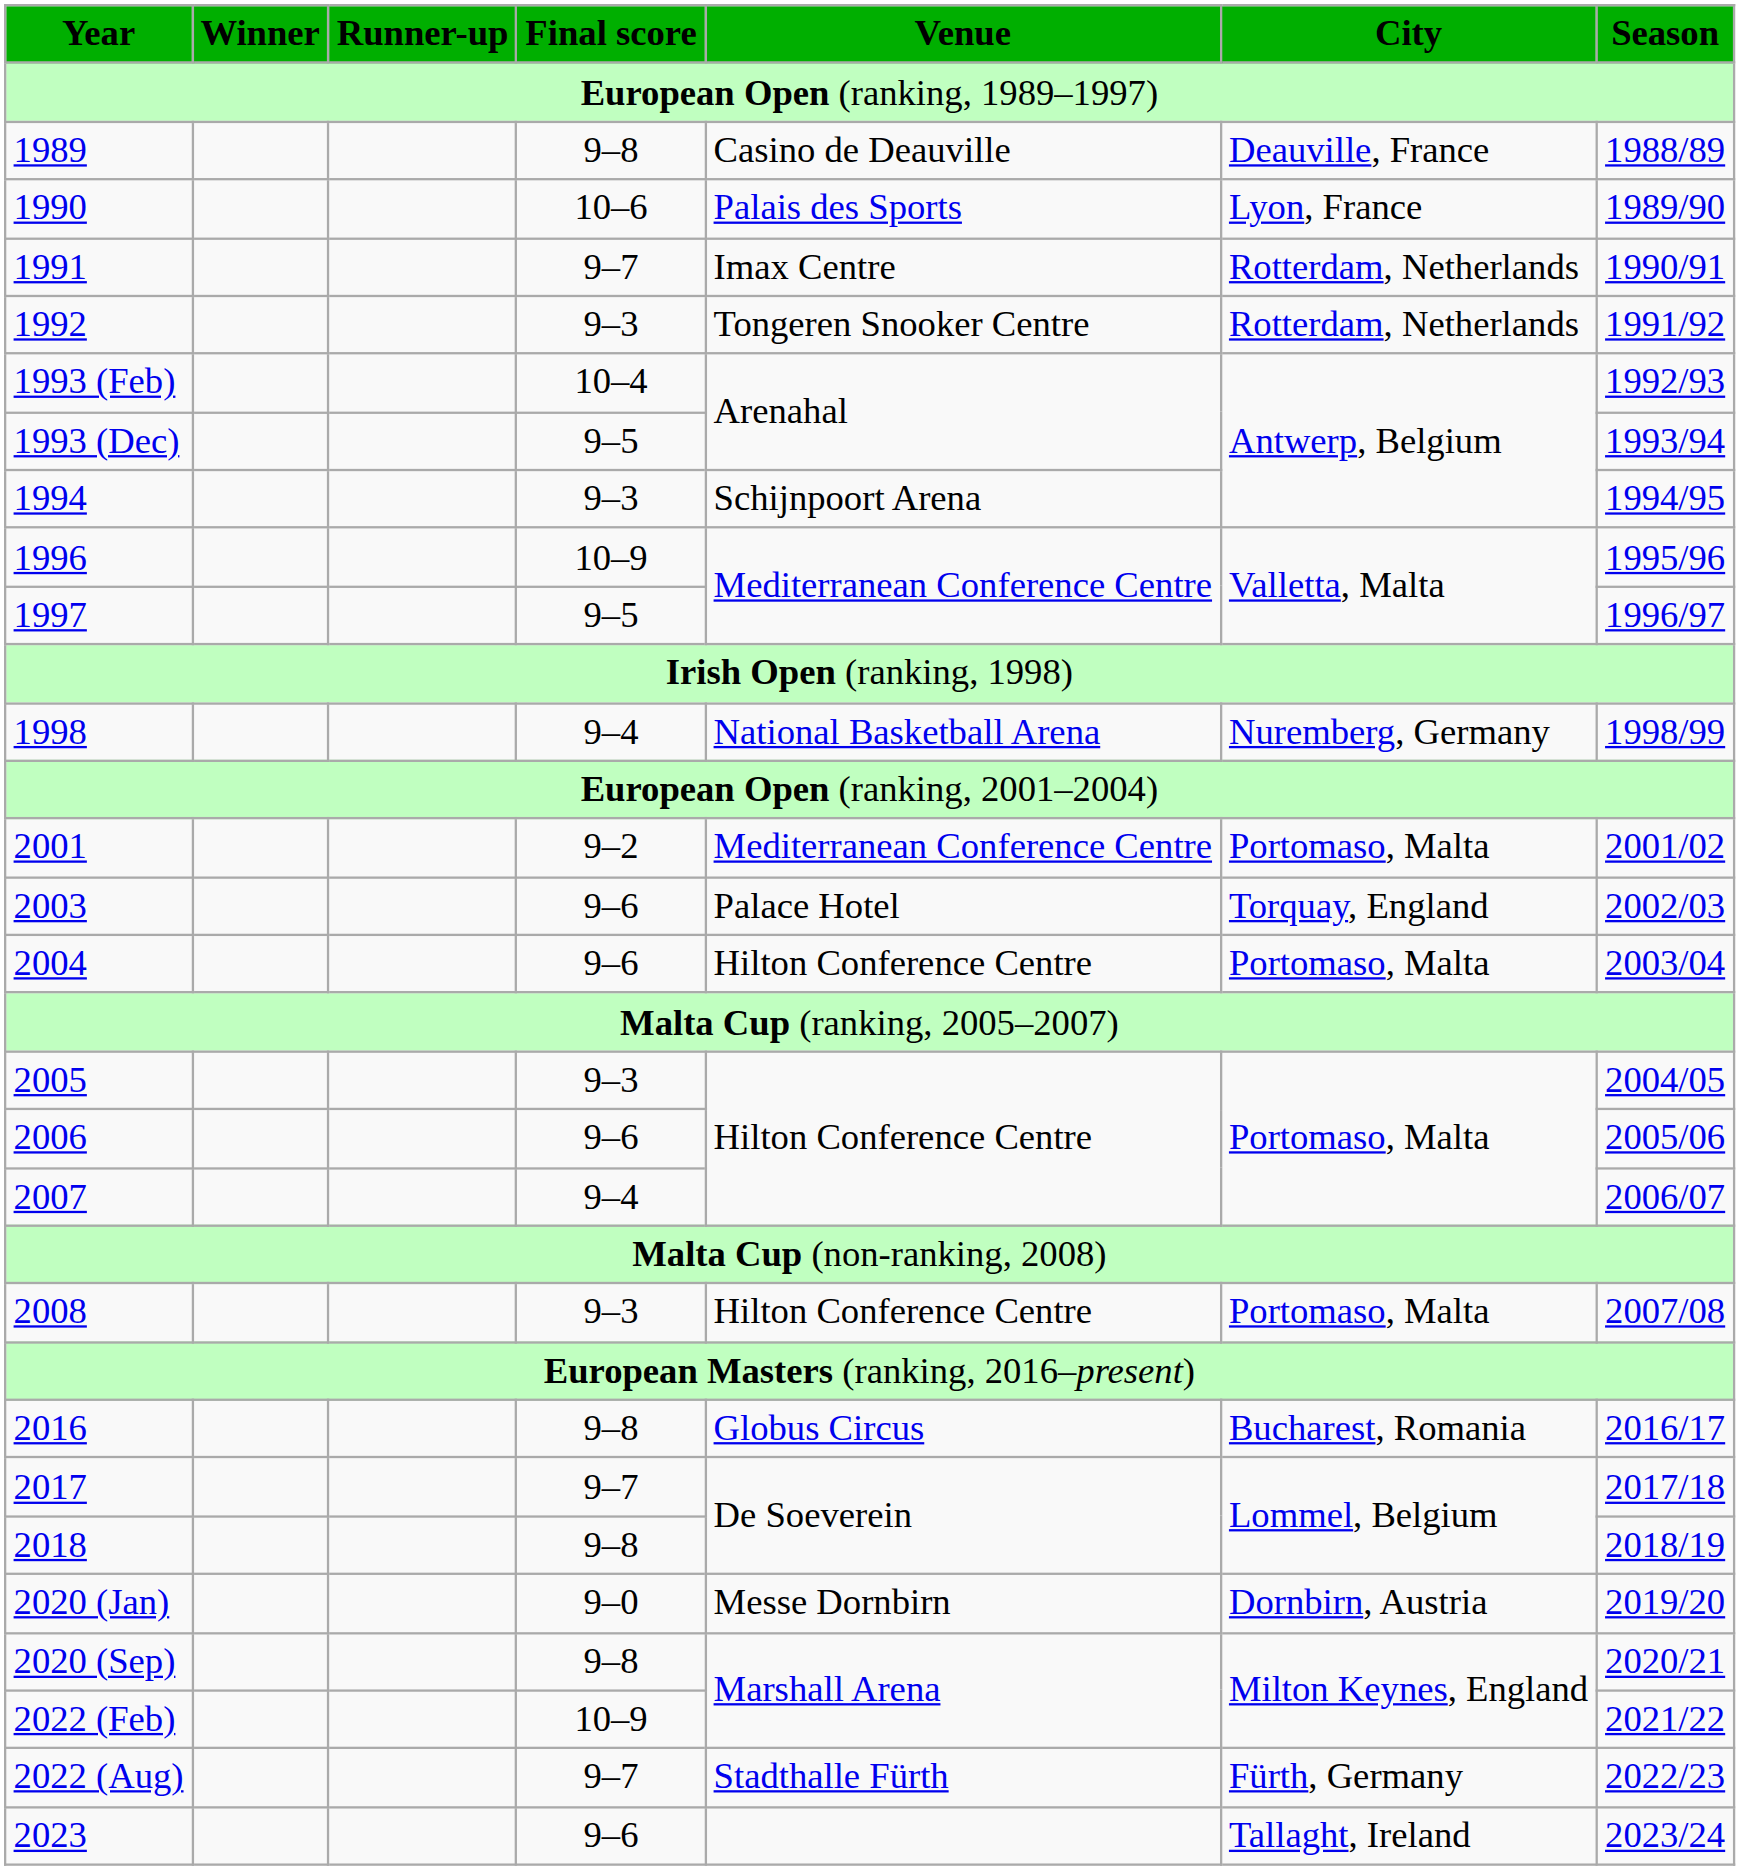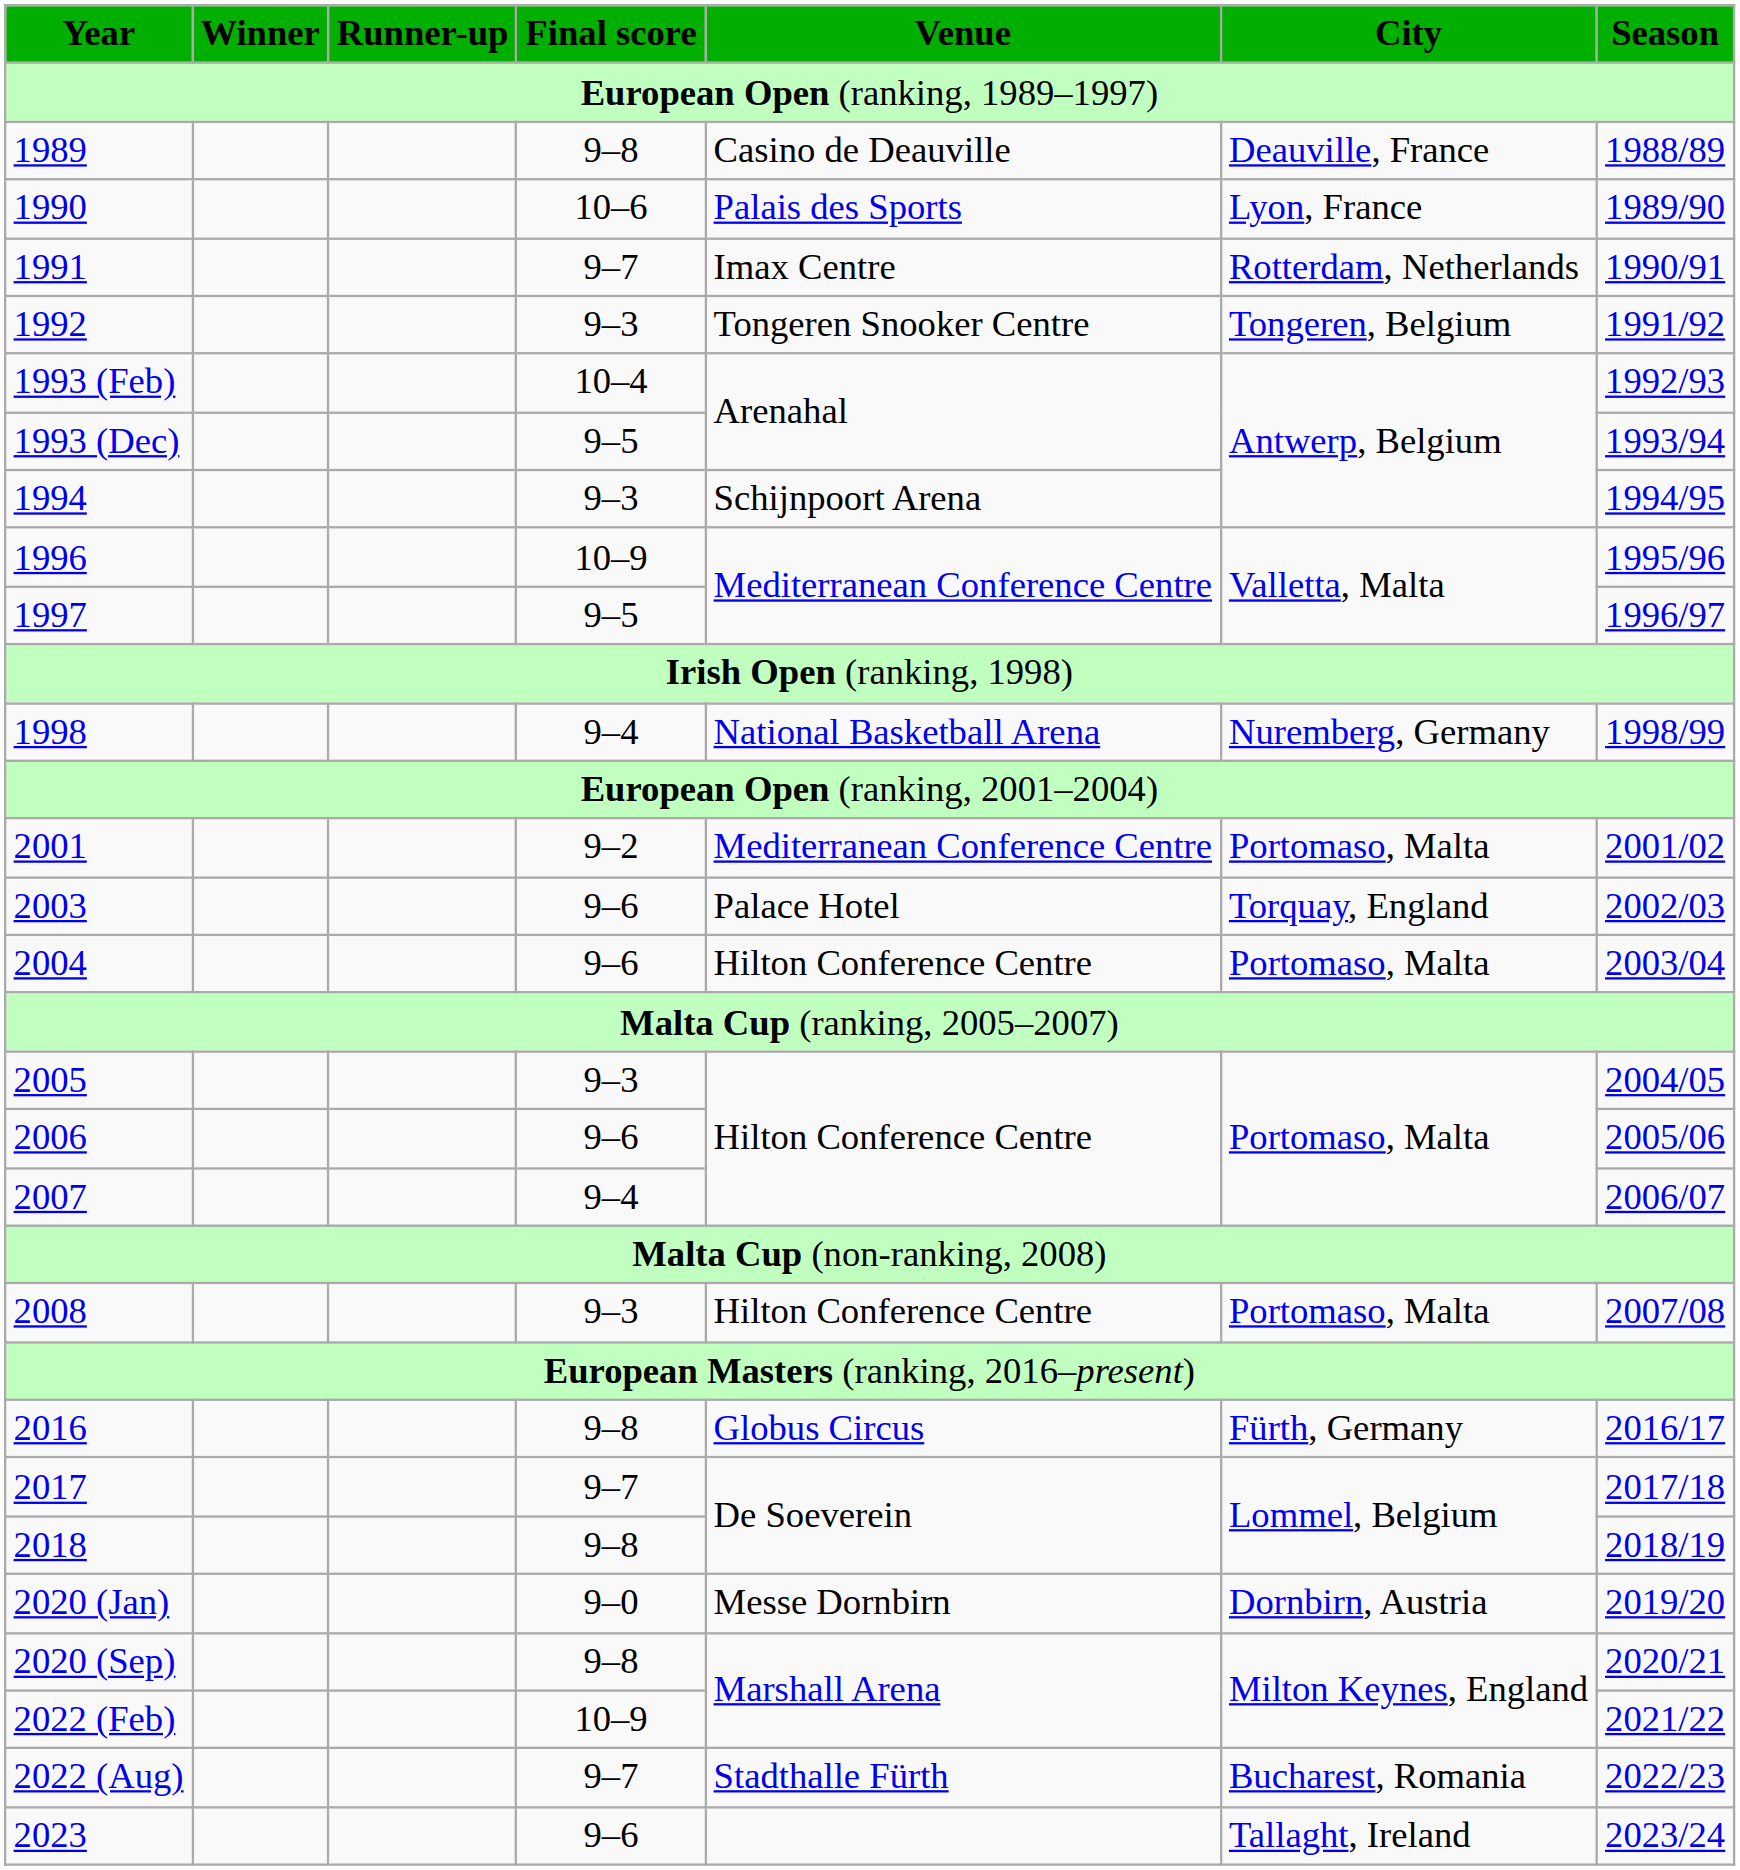 <table class="wikitable">
 <tr>
 <th style="text-align: center; background-color: #00af00">Year</th>
 <th style="text-align: center; background-color: #00af00">Winner</th>
 <th style="text-align: center; background-color: #00af00">Runner-up</th>
 <th style="text-align: center; background-color: #00af00">Final score</th>
 <th style="text-align: center; background-color: #00af00">Venue</th>
 <th style="text-align: center; background-color: #00af00">City</th>
 <th style="text-align: center; background-color: #00af00">Season</th>
 </tr>
 <tr>
 <td colspan=7 style="text-align: center; background-color: #c0ffc0"><strong>European Open</strong> (ranking, 1989–1997)</td>
 </tr>
 <tr>
 <td><a href='#'>1989</a></td>
 <td></td>
 <td></td>
 <td style="text-align: center">9–8</td>
 <td>Casino de Deauville</td>
 <td><a href='#'>Deauville</a>, France</td>
 <td><a href='#'>1988/89</a></td>
 </tr>
 <tr>
 <td><a href='#'>1990</a></td>
 <td></td>
 <td></td>
 <td style="text-align: center">10–6</td>
 <td><a href='#'>Palais des Sports</a></td>
 <td><a href='#'>Lyon</a>, France</td>
 <td><a href='#'>1989/90</a></td>
 </tr>
 <tr>
 <td><a href='#'>1991</a></td>
 <td></td>
 <td></td>
 <td style="text-align: center">9–7</td>
 <td>Imax Centre</td>
 <td><a href='#'>Rotterdam</a>, Netherlands</td>
 <td><a href='#'>1990/91</a></td>
 </tr>
 <tr>
 <td><a href='#'>1992</a></td>
 <td></td>
 <td></td>
 <td style="text-align: center">9–3</td>
 <td>Tongeren Snooker Centre</td>
-<td><a href='#'>Rotterdam</a>, Netherlands</td>
+<td><a href='#'>Tongeren</a>, Belgium</td>
 <td><a href='#'>1991/92</a></td>
 </tr>
 <tr>
 <td><a href='#'>1993 (Feb)</a></td>
 <td></td>
 <td></td>
 <td style="text-align: center">10–4</td>
 <td rowspan=2>Arenahal</td>
 <td rowspan=3><a href='#'>Antwerp</a>, Belgium</td>
 <td><a href='#'>1992/93</a></td>
 </tr>
 <tr>
 <td><a href='#'>1993 (Dec)</a></td>
 <td></td>
 <td></td>
 <td style="text-align: center">9–5</td>
 <td><a href='#'>1993/94</a></td>
 </tr>
 <tr>
 <td><a href='#'>1994</a></td>
 <td></td>
 <td></td>
 <td style="text-align: center">9–3</td>
 <td>Schijnpoort Arena</td>
 <td><a href='#'>1994/95</a></td>
 </tr>
 <tr>
 <td><a href='#'>1996</a></td>
 <td></td>
 <td></td>
 <td style="text-align: center">10–9</td>
 <td rowspan=2><a href='#'>Mediterranean Conference Centre</a></td>
 <td rowspan=2><a href='#'>Valletta</a>, Malta</td>
 <td><a href='#'>1995/96</a></td>
 </tr>
 <tr>
 <td><a href='#'>1997</a></td>
 <td></td>
 <td></td>
 <td style="text-align: center">9–5</td>
 <td><a href='#'>1996/97</a></td>
 </tr>
 <tr>
 <td colspan=7 style="text-align: center; background-color: #c0ffc0"><strong>Irish Open</strong> (ranking, 1998)</td>
 </tr>
 <tr>
 <td><a href='#'>1998</a></td>
 <td></td>
 <td></td>
 <td style="text-align: center">9–4</td>
 <td><a href='#'>National Basketball Arena</a></td>
 <td><a href='#'>Nuremberg</a>, Germany</td>
 <td><a href='#'>1998/99</a></td>
 </tr>
 <tr>
 <td colspan=7 style="text-align: center; background-color: #c0ffc0"><strong>European Open</strong> (ranking, 2001–2004)</td>
 </tr>
 <tr>
 <td><a href='#'>2001</a></td>
 <td></td>
 <td></td>
 <td style="text-align: center">9–2</td>
 <td><a href='#'>Mediterranean Conference Centre</a></td>
 <td><a href='#'>Portomaso</a>, Malta</td>
 <td><a href='#'>2001/02</a></td>
 </tr>
 <tr>
 <td><a href='#'>2003</a></td>
 <td></td>
 <td></td>
 <td style="text-align: center">9–6</td>
 <td>Palace Hotel</td>
 <td><a href='#'>Torquay</a>, England</td>
 <td><a href='#'>2002/03</a></td>
 </tr>
 <tr>
 <td><a href='#'>2004</a></td>
 <td></td>
 <td></td>
 <td style="text-align: center">9–6</td>
 <td>Hilton Conference Centre</td>
 <td><a href='#'>Portomaso</a>, Malta</td>
 <td><a href='#'>2003/04</a></td>
 </tr>
 <tr>
 <td colspan=7 style="text-align: center; background-color: #c0ffc0"><strong>Malta Cup</strong> (ranking, 2005–2007)</td>
 </tr>
 <tr>
 <td><a href='#'>2005</a></td>
 <td></td>
 <td></td>
 <td style="text-align: center">9–3</td>
 <td rowspan=3>Hilton Conference Centre</td>
 <td rowspan=3><a href='#'>Portomaso</a>, Malta</td>
 <td><a href='#'>2004/05</a></td>
 </tr>
 <tr>
 <td><a href='#'>2006</a></td>
 <td></td>
 <td></td>
 <td style="text-align: center">9–6</td>
 <td><a href='#'>2005/06</a></td>
 </tr>
 <tr>
 <td><a href='#'>2007</a></td>
 <td></td>
 <td></td>
 <td style="text-align: center">9–4</td>
 <td><a href='#'>2006/07</a></td>
 </tr>
 <tr>
 <td colspan=7 style="text-align: center; background-color: #c0ffc0"><strong>Malta Cup</strong> (non-ranking, 2008)</td>
 </tr>
 <tr>
 <td><a href='#'>2008</a></td>
 <td></td>
 <td></td>
 <td style="text-align: center">9–3</td>
 <td>Hilton Conference Centre</td>
 <td><a href='#'>Portomaso</a>, Malta</td>
 <td><a href='#'>2007/08</a></td>
 </tr>
 <tr>
 <td colspan=7 style="text-align: center; background-color: #c0ffc0"><strong>European Masters</strong> (ranking, 2016–<em>present</em>)</td>
 </tr>
 <tr>
 <td><a href='#'>2016</a></td>
 <td></td>
 <td></td>
 <td style="text-align: center">9–8</td>
 <td><a href='#'>Globus Circus</a></td>
-<td><a href='#'>Bucharest</a>, Romania</td>
+<td><a href='#'>Fürth</a>, Germany</td>
 <td><a href='#'>2016/17</a></td>
 </tr>
 <tr>
 <td><a href='#'>2017</a></td>
 <td></td>
 <td></td>
 <td style="text-align: center">9–7</td>
 <td rowspan=2>De Soeverein</td>
 <td rowspan=2><a href='#'>Lommel</a>, Belgium</td>
 <td><a href='#'>2017/18</a></td>
 </tr>
 <tr>
 <td><a href='#'>2018</a></td>
 <td></td>
 <td></td>
 <td style="text-align: center">9–8</td>
 <td><a href='#'>2018/19</a></td>
 </tr>
 <tr>
 <td><a href='#'>2020 (Jan)</a></td>
 <td></td>
 <td></td>
 <td style="text-align: center">9–0</td>
 <td>Messe Dornbirn</td>
 <td><a href='#'>Dornbirn</a>, Austria</td>
 <td><a href='#'>2019/20</a></td>
 </tr>
 <tr>
 <td><a href='#'>2020 (Sep)</a></td>
 <td></td>
 <td></td>
 <td style="text-align: center">9–8</td>
 <td rowspan=2><a href='#'>Marshall Arena</a></td>
 <td rowspan=2><a href='#'>Milton Keynes</a>, England</td>
 <td><a href='#'>2020/21</a></td>
 </tr>
 <tr>
 <td><a href='#'>2022 (Feb)</a></td>
 <td></td>
 <td></td>
 <td style="text-align: center">10–9</td>
 <td><a href='#'>2021/22</a></td>
 </tr>
 <tr>
 <td><a href='#'>2022 (Aug)</a></td>
 <td></td>
 <td></td>
 <td style="text-align: center">9–7</td>
 <td><a href='#'>Stadthalle Fürth</a></td>
-<td><a href='#'>Fürth</a>, Germany</td>
+<td><a href='#'>Bucharest</a>, Romania</td>
 <td><a href='#'>2022/23</a></td>
 </tr>
 <tr>
 <td><a href='#'>2023</a></td>
 <td></td>
 <td></td>
 <td style="text-align: center">9–6</td>
 <td></td>
 <td><a href='#'>Tallaght</a>, Ireland</td>
 <td><a href='#'>2023/24</a></td>
 </tr>
 </table>
